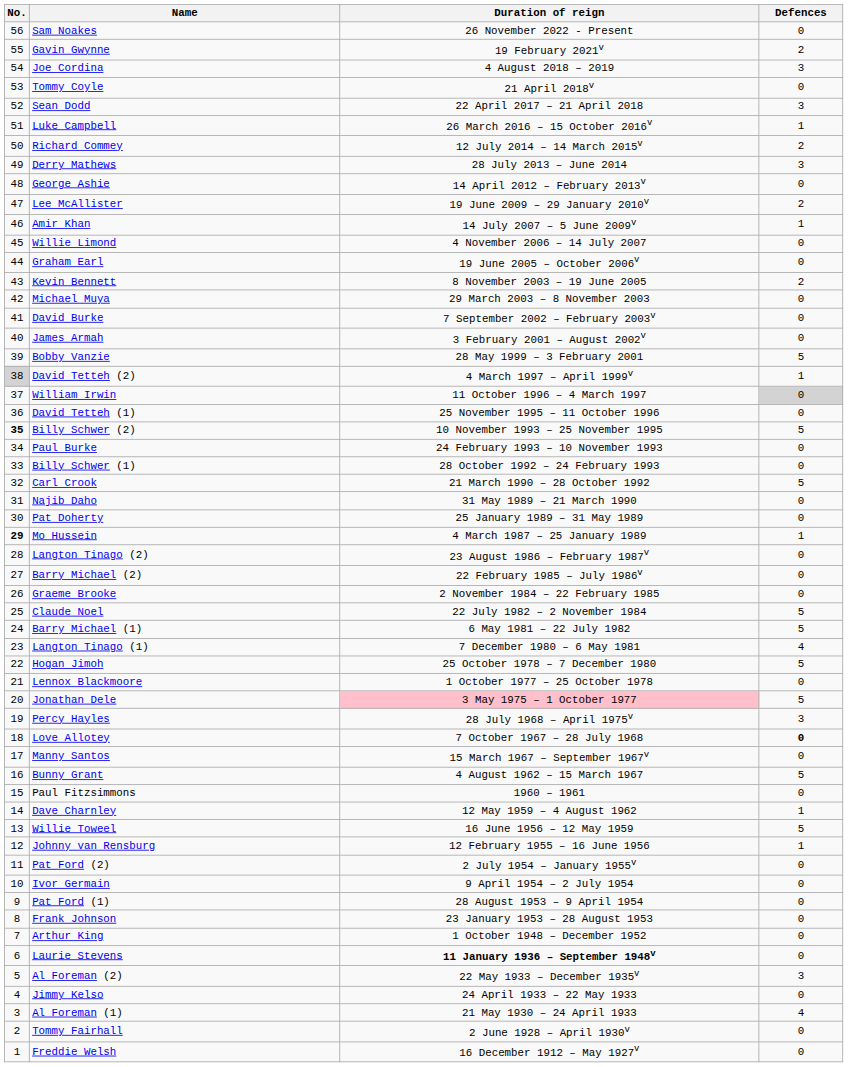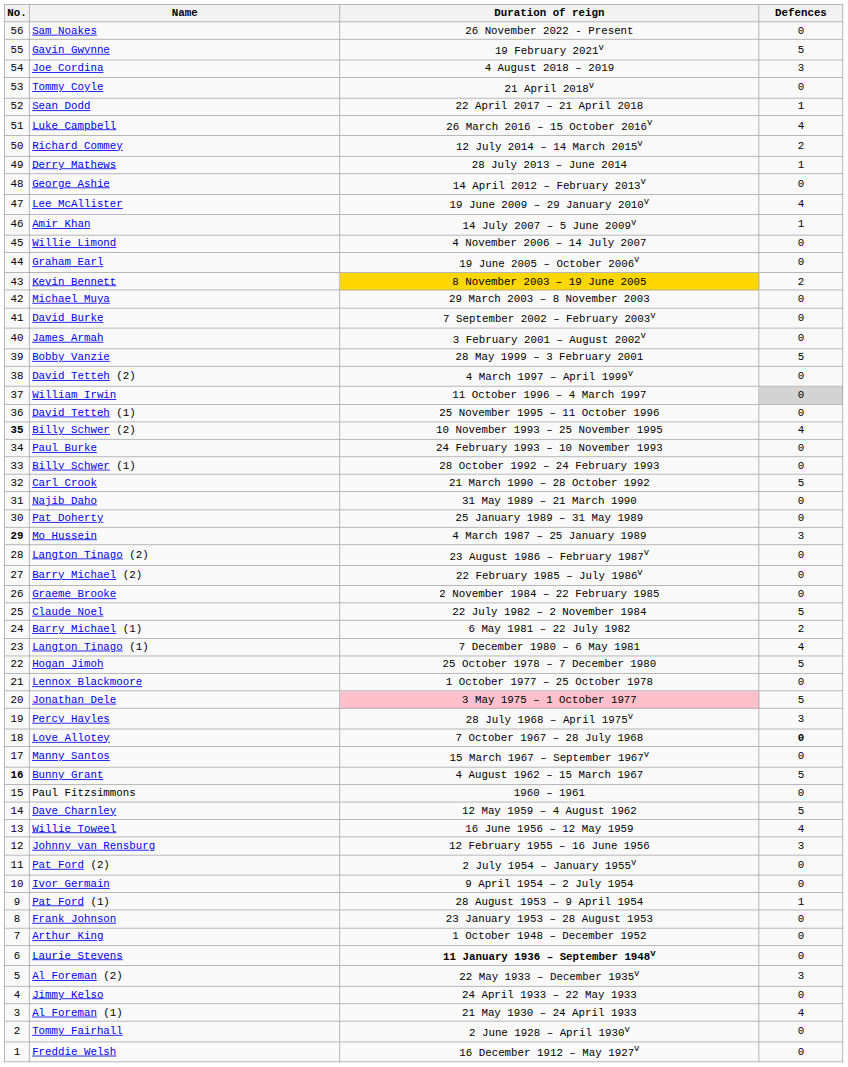 <table class="wikitable" width=80%>
 <tr>
 <th width=3%>No.</th>
 <th width=37%>Name </th>
 <th width=50%>Duration of reign</th>
 <th width=10%>Defences</th>
 </tr>
 <tr align=center>
 <td>56</td>
 <td align=left> <a href='#'>Sam Noakes</a></td>
 <td>26 November 2022 - Present</td>
 <td>0</td>
 </tr>
 <tr align=center>
 <td>55</td>
 <td align=left> <a href='#'>Gavin Gwynne</a></td>
 <td>19 February 2021<sup>v</sup></td>
-<td>2</td>
+<td>5</td>
 </tr>
 <tr align=center>
 <td>54</td>
 <td align=left> <a href='#'>Joe Cordina</a></td>
 <td>4 August 2018 – 2019</td>
 <td>3</td>
 </tr>
 <tr align=center>
 <td>53</td>
 <td align=left> <a href='#'>Tommy Coyle</a></td>
 <td>21 April 2018<sup>v</sup></td>
 <td>0</td>
 </tr>
 <tr align=center>
 <td>52</td>
 <td align=left> <a href='#'>Sean Dodd</a></td>
 <td>22 April 2017 – 21 April 2018</td>
-<td>3</td>
+<td>1</td>
 </tr>
 <tr align=center>
 <td>51</td>
 <td align=left> <a href='#'>Luke Campbell</a></td>
 <td>26 March 2016 – 15 October 2016<sup>v</sup></td>
-<td>1</td>
+<td>4</td>
 </tr>
 <tr align=center>
 <td>50</td>
 <td align=left> <a href='#'>Richard Commey</a></td>
 <td>12 July 2014 – 14 March 2015<sup>v</sup></td>
 <td>2</td>
 </tr>
 <tr align=center>
 <td>49</td>
 <td align=left> <a href='#'>Derry Mathews</a></td>
 <td>28 July 2013 – June 2014</td>
-<td>3</td>
+<td>1</td>
 </tr>
 <tr align=center>
 <td>48</td>
 <td align=left> <a href='#'>George Ashie</a></td>
 <td>14 April 2012 – February 2013<sup>v</sup></td>
 <td>0</td>
 </tr>
 <tr align=center>
 <td>47</td>
 <td align=left> <a href='#'>Lee McAllister</a></td>
 <td>19 June 2009 – 29 January 2010<sup>v</sup></td>
-<td>2</td>
+<td>4</td>
 </tr>
 <tr align=center>
 <td>46</td>
 <td align=left> <a href='#'>Amir Khan</a></td>
 <td>14 July 2007 – 5 June 2009<sup>v</sup></td>
 <td>1</td>
 </tr>
 <tr align=center>
 <td>45</td>
 <td align=left> <a href='#'>Willie Limond</a></td>
 <td>4 November 2006 – 14 July 2007</td>
 <td>0</td>
 </tr>
 <tr align=center>
 <td>44</td>
 <td align=left> <a href='#'>Graham Earl</a></td>
 <td>19 June 2005 – October 2006<sup>v</sup></td>
 <td>0</td>
 </tr>
 <tr align=center>
 <td>43</td>
 <td align=left> <a href='#'>Kevin Bennett</a></td>
-<td>8 November 2003 – 19 June 2005</td>
+<td style="background: gold;">8 November 2003 – 19 June 2005</td>
 <td>2</td>
 </tr>
 <tr align=center>
 <td>42</td>
 <td align=left> <a href='#'>Michael Muya</a></td>
 <td>29 March 2003 – 8 November 2003</td>
 <td>0</td>
 </tr>
 <tr align=center>
 <td>41</td>
 <td align=left> <a href='#'>David Burke</a></td>
 <td>7 September 2002 – February 2003<sup>v</sup></td>
 <td>0</td>
 </tr>
 <tr align=center>
 <td>40</td>
 <td align=left> <a href='#'>James Armah</a></td>
 <td>3 February 2001 – August 2002<sup>v</sup></td>
 <td>0</td>
 </tr>
 <tr align=center>
 <td>39</td>
 <td align=left> <a href='#'>Bobby Vanzie</a></td>
 <td>28 May 1999 – 3 February 2001</td>
 <td>5</td>
 </tr>
 <tr align=center>
-<td style="background: lightgrey;">38</td>
+<td>38</td>
 <td align=left> <a href='#'>David Tetteh</a> (2)</td>
 <td>4 March 1997 – April 1999<sup>v</sup></td>
-<td>1</td>
+<td>0</td>
 </tr>
 <tr align=center>
 <td>37</td>
 <td align=left> <a href='#'>William Irwin</a></td>
 <td>11 October 1996 – 4 March 1997</td>
 <td style="background: lightgrey;">0</td>
 </tr>
 <tr align=center>
 <td>36</td>
 <td align=left> <a href='#'>David Tetteh</a> (1)</td>
 <td>25 November 1995 – 11 October 1996</td>
 <td>0</td>
 </tr>
 <tr align=center>
 <td><strong>35</strong></td>
 <td align=left> <a href='#'>Billy Schwer</a> (2)</td>
 <td>10 November 1993 – 25 November 1995</td>
-<td>5</td>
+<td>4</td>
 </tr>
 <tr align=center>
 <td>34</td>
 <td align=left> <a href='#'>Paul Burke</a></td>
 <td>24 February 1993 – 10 November 1993</td>
 <td>0</td>
 </tr>
 <tr align=center>
 <td>33</td>
 <td align=left> <a href='#'>Billy Schwer</a> (1)</td>
 <td>28 October 1992 – 24 February 1993</td>
 <td>0</td>
 </tr>
 <tr align=center>
 <td>32</td>
 <td align=left> <a href='#'>Carl Crook</a></td>
 <td>21 March 1990 – 28 October 1992</td>
 <td>5</td>
 </tr>
 <tr align=center>
 <td>31</td>
 <td align=left> <a href='#'>Najib Daho</a></td>
 <td>31 May 1989 – 21 March 1990</td>
 <td>0</td>
 </tr>
 <tr align=center>
 <td>30</td>
 <td align=left> <a href='#'>Pat Doherty</a></td>
 <td>25 January 1989 – 31 May 1989</td>
 <td>0</td>
 </tr>
 <tr align=center>
 <td><strong>29</strong></td>
 <td align=left> <a href='#'>Mo Hussein</a></td>
 <td>4 March 1987 – 25 January 1989</td>
-<td>1</td>
+<td>3</td>
 </tr>
 <tr align=center>
 <td>28</td>
 <td align=left> <a href='#'>Langton Tinago</a> (2)</td>
 <td>23 August 1986 – February 1987<sup>v</sup></td>
 <td>0</td>
 </tr>
 <tr align=center>
 <td>27</td>
 <td align=left> <a href='#'>Barry Michael</a> (2)</td>
 <td>22 February 1985 – July 1986<sup>v</sup></td>
 <td>0</td>
 </tr>
 <tr align=center>
 <td>26</td>
 <td align=left> <a href='#'>Graeme Brooke</a></td>
 <td>2 November 1984 – 22 February 1985</td>
 <td>0</td>
 </tr>
 <tr align=center>
 <td>25</td>
 <td align=left> <a href='#'>Claude Noel</a></td>
 <td>22 July 1982 – 2 November 1984</td>
 <td>5</td>
 </tr>
 <tr align=center>
 <td>24</td>
 <td align=left> <a href='#'>Barry Michael</a> (1)</td>
 <td>6 May 1981 – 22 July 1982</td>
-<td>5</td>
+<td>2</td>
 </tr>
 <tr align=center>
 <td>23</td>
 <td align=left> <a href='#'>Langton Tinago</a> (1)</td>
 <td>7 December 1980 – 6 May 1981</td>
 <td>4</td>
 </tr>
 <tr align=center>
 <td>22</td>
 <td align=left> <a href='#'>Hogan Jimoh</a></td>
 <td>25 October 1978 – 7 December 1980</td>
 <td>5</td>
 </tr>
 <tr align=center>
 <td>21</td>
 <td align=left> <a href='#'>Lennox Blackmoore</a></td>
 <td>1 October 1977 – 25 October 1978</td>
 <td>0</td>
 </tr>
 <tr align=center>
 <td>20</td>
 <td align=left> <a href='#'>Jonathan Dele</a></td>
 <td style="background: pink;">3 May 1975 – 1 October 1977</td>
 <td>5</td>
 </tr>
 <tr align=center>
 <td>19</td>
 <td align=left> <a href='#'>Percy Hayles</a></td>
 <td>28 July 1968 – April 1975<sup>v</sup></td>
 <td>3</td>
 </tr>
 <tr align=center>
 <td>18</td>
 <td align=left> <a href='#'>Love Allotey</a></td>
 <td>7 October 1967 – 28 July 1968</td>
 <td><strong>0</strong></td>
 </tr>
 <tr align=center>
 <td>17</td>
 <td align=left> <a href='#'>Manny Santos</a></td>
 <td>15 March 1967 – September 1967<sup>v</sup></td>
 <td>0</td>
 </tr>
 <tr align=center>
-<td>16</td>
+<td><strong>16</strong></td>
 <td align=left> <a href='#'>Bunny Grant</a></td>
 <td>4 August 1962 – 15 March 1967</td>
 <td>5</td>
 </tr>
 <tr align=center>
 <td>15</td>
 <td align=left> Paul Fitzsimmons</td>
 <td>1960 – 1961</td>
 <td>0</td>
 </tr>
 <tr align=center>
 <td>14</td>
 <td align=left> <a href='#'>Dave Charnley</a></td>
 <td>12 May 1959 – 4 August 1962</td>
-<td>1</td>
+<td>5</td>
 </tr>
 <tr align=center>
 <td>13</td>
 <td align=left> <a href='#'>Willie Toweel</a></td>
 <td>16 June 1956 – 12 May 1959</td>
-<td>5</td>
+<td>4</td>
 </tr>
 <tr align=center>
 <td>12</td>
 <td align=left> <a href='#'>Johnny van Rensburg</a></td>
 <td>12 February 1955 – 16 June 1956</td>
-<td>1</td>
+<td>3</td>
 </tr>
 <tr align=center>
 <td>11</td>
 <td align=left> <a href='#'>Pat Ford</a> (2)</td>
 <td>2 July 1954 – January 1955<sup>v</sup></td>
 <td>0</td>
 </tr>
 <tr align=center>
 <td>10</td>
 <td align=left> <a href='#'>Ivor Germain</a></td>
 <td>9 April 1954 – 2 July 1954</td>
 <td>0</td>
 </tr>
 <tr align=center>
 <td>9</td>
 <td align=left> <a href='#'>Pat Ford</a> (1)</td>
 <td>28 August 1953 – 9 April 1954</td>
-<td>0</td>
+<td>1</td>
 </tr>
 <tr align=center>
 <td>8</td>
 <td align=left> <a href='#'>Frank Johnson</a></td>
 <td>23 January 1953 – 28 August 1953</td>
 <td>0</td>
 </tr>
 <tr align=center>
 <td>7</td>
 <td align=left> <a href='#'>Arthur King</a></td>
 <td>1 October 1948 – December 1952</td>
 <td>0</td>
 </tr>
 <tr align=center>
 <td>6</td>
 <td align=left> <a href='#'>Laurie Stevens</a></td>
 <td><strong>11 January 1936 – September 1948<sup>v</sup></strong></td>
 <td>0</td>
 </tr>
 <tr align=center>
 <td>5</td>
 <td align=left> <a href='#'>Al Foreman</a> (2)</td>
 <td>22 May 1933 – December 1935<sup>v</sup></td>
 <td>3</td>
 </tr>
 <tr align=center>
 <td>4</td>
 <td align=left> <a href='#'>Jimmy Kelso</a></td>
 <td>24 April 1933 – 22 May 1933</td>
 <td>0</td>
 </tr>
 <tr align=center>
 <td>3</td>
 <td align=left> <a href='#'>Al Foreman</a> (1)</td>
 <td>21 May 1930 – 24 April 1933</td>
 <td>4</td>
 </tr>
 <tr align=center>
 <td>2</td>
 <td align=left> <a href='#'>Tommy Fairhall</a></td>
 <td>2 June 1928 – April 1930<sup>v</sup></td>
 <td>0</td>
 </tr>
 <tr align=center>
 <td>1</td>
 <td align=left> <a href='#'>Freddie Welsh</a></td>
 <td>16 December 1912 – May 1927<sup>v</sup></td>
 <td>0</td>
 </tr>
 </table>
